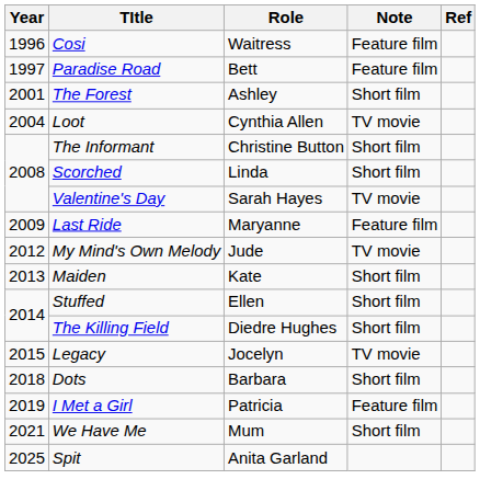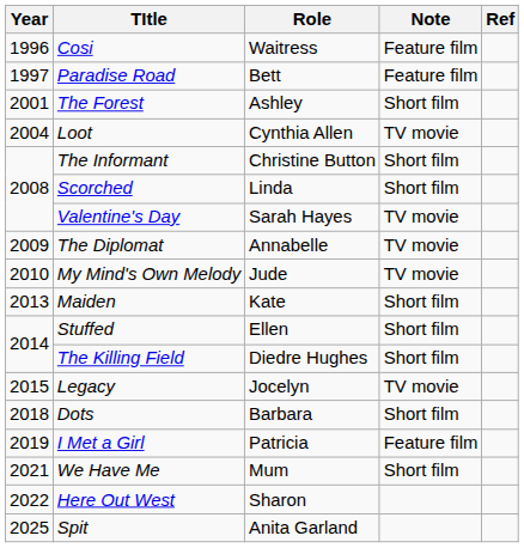 <table class="wikitable sortable">
 <tr>
 <th>Year</th>
 <th>TItle</th>
 <th>Role</th>
 <th>Note</th>
 <th>Ref</th>
 </tr>
 <tr>
 <td>1996</td>
 <td><em><a href='#'>Cosi</a></em></td>
 <td>Waitress</td>
 <td>Feature film</td>
 <td></td>
 </tr>
 <tr>
 <td>1997</td>
 <td><em><a href='#'>Paradise Road</a></em></td>
 <td>Bett</td>
 <td>Feature film</td>
 <td></td>
 </tr>
 <tr>
 <td>2001</td>
 <td><em><a href='#'>The Forest</a></em></td>
 <td>Ashley</td>
 <td>Short film</td>
 <td></td>
 </tr>
 <tr>
 <td>2004</td>
 <td><em>Loot</em></td>
 <td>Cynthia Allen</td>
 <td>TV movie</td>
 <td></td>
 </tr>
 <tr>
 <td rowspan="3">2008</td>
 <td><em>The Informant</em></td>
 <td>Christine Button</td>
 <td>Short film</td>
 <td></td>
 </tr>
 <tr>
 <td><em><a href='#'>Scorched</a></em></td>
 <td>Linda</td>
 <td>Short film</td>
 <td></td>
 </tr>
 <tr>
 <td><em><a href='#'>Valentine's Day</a></em></td>
 <td>Sarah Hayes</td>
 <td>TV movie</td>
 <td></td>
 </tr>
 <tr>
 <td>2009</td>
-<td><em><a href='#'>Last Ride</a></em></td>
-<td>Maryanne</td>
-<td>Feature film</td>
+<td><em>The Diplomat</em></td>
+<td>Annabelle</td>
+<td>TV movie</td>
 <td></td>
 </tr>
 <tr>
-<td>2012</td>
+<td>2010</td>
 <td><em>My Mind's Own Melody</em></td>
 <td>Jude</td>
 <td>TV movie</td>
 <td></td>
 </tr>
 <tr>
 <td>2013</td>
 <td><em>Maiden</em></td>
 <td>Kate</td>
 <td>Short film</td>
 <td></td>
 </tr>
 <tr>
 <td rowspan="2">2014</td>
 <td><em>Stuffed</em></td>
 <td>Ellen</td>
 <td>Short film</td>
 <td></td>
 </tr>
 <tr>
 <td><em><a href='#'>The Killing Field</a></em></td>
 <td>Diedre Hughes</td>
 <td>Short film</td>
 <td></td>
 </tr>
 <tr>
 <td>2015</td>
 <td><em>Legacy</em></td>
 <td>Jocelyn</td>
 <td>TV movie</td>
 <td></td>
 </tr>
 <tr>
 <td>2018</td>
 <td><em>Dots</em></td>
 <td>Barbara</td>
 <td>Short film</td>
 <td></td>
 </tr>
 <tr>
 <td>2019</td>
 <td><em><a href='#'>I Met a Girl</a></em></td>
 <td>Patricia</td>
 <td>Feature film</td>
 <td></td>
 </tr>
 <tr>
 <td>2021</td>
 <td><em>We Have Me</em></td>
 <td>Mum</td>
 <td>Short film</td>
 <td></td>
 </tr>
 <tr>
+<td>2022</td>
+<td><em><a href='#'>Here Out West</a></em></td>
+<td>Sharon</td>
+<td></td>
+<td></td>
+</tr>
+<tr>
 <td>2025</td>
 <td><em>Spit</em></td>
 <td>Anita Garland</td>
 <td></td>
 <td></td>
 </tr>
 </table>
